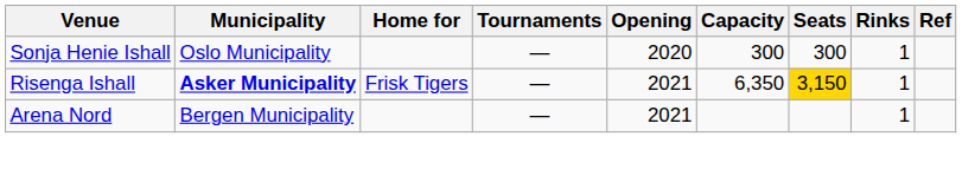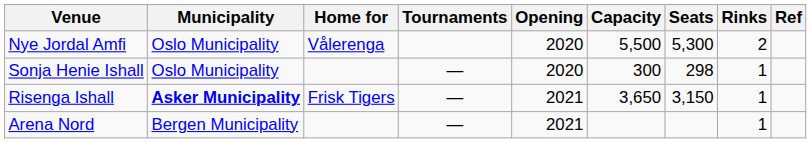 <table class="wikitable sortable">
 <tr>
 <th>Venue</th>
 <th>Municipality</th>
 <th>Home for</th>
 <th>Tournaments</th>
 <th>Opening</th>
 <th>Capacity</th>
 <th>Seats</th>
 <th>Rinks</th>
 <th>Ref</th>
 </tr>
 <tr>
+<td><a href='#'>Nye Jordal Amfi</a></td>
+<td><a href='#'>Oslo Municipality</a></td>
+<td><a href='#'>Vålerenga</a></td>
+<td></td>
+<td align=right>2020</td>
+<td align=right>5,500</td>
+<td align=right>5,300</td>
+<td align=right>2</td>
+<td align=center></td>
+</tr>
+<tr>
 <td><a href='#'>Sonja Henie Ishall</a></td>
 <td><a href='#'>Oslo Municipality</a></td>
 <td></td>
 <td align=center>—</td>
 <td align=right>2020</td>
 <td align=right>300</td>
-<td align=right>300</td>
+<td align=right>298</td>
 <td align=right>1</td>
 <td align=center></td>
 </tr>
 <tr>
 <td><a href='#'>Risenga Ishall</a></td>
 <td><strong><a href='#'>Asker Municipality</a></strong></td>
 <td><a href='#'>Frisk Tigers</a></td>
 <td align=center>—</td>
 <td align=right>2021</td>
-<td align=right>6,350</td>
-<td align=right style="background: gold;">3,150</td>
+<td align=right>3,650</td>
+<td align=right>3,150</td>
 <td align=right>1</td>
 <td align=center></td>
 </tr>
 <tr>
 <td><a href='#'>Arena Nord</a></td>
 <td><a href='#'>Bergen Municipality</a></td>
 <td></td>
 <td align=center>—</td>
 <td align=right>2021</td>
 <td></td>
 <td></td>
 <td align=right>1</td>
 <td align=center></td>
 </tr>
 </table>
